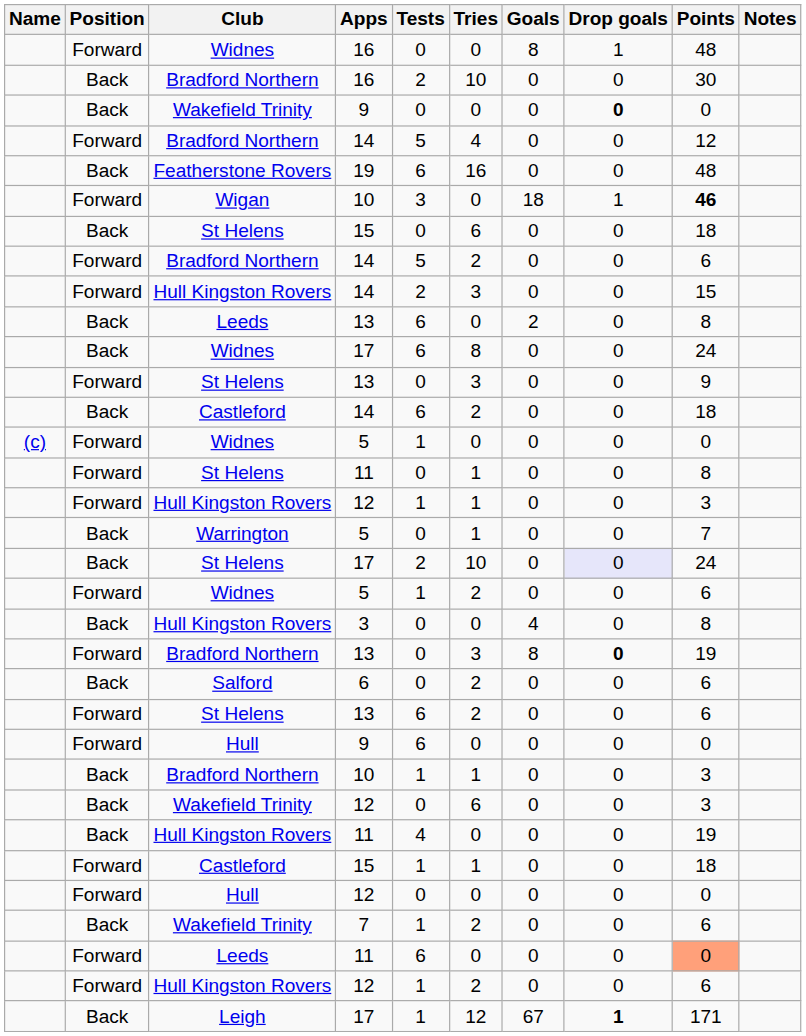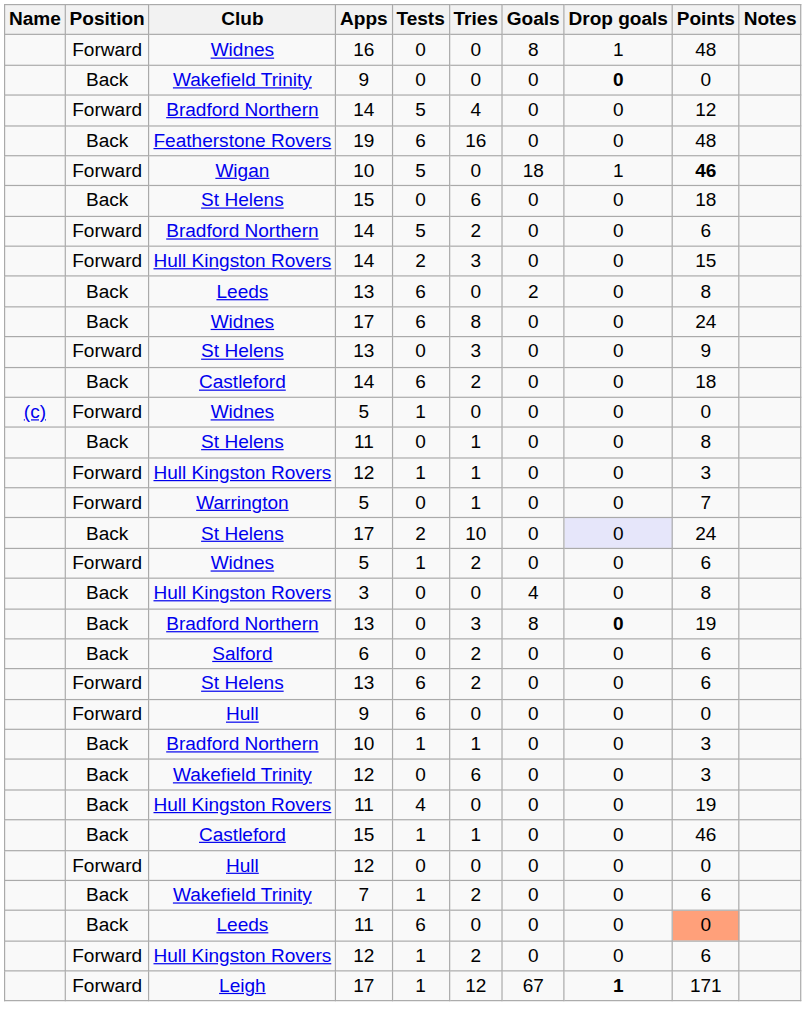 <table class="wikitable sortable" style="text-align: center;">
 <tr>
 <th scope="col">Name</th>
 <th scope="col">Position</th>
 <th scope="col">Club</th>
 <th scope="col">Apps</th>
 <th scope="col">Tests</th>
 <th scope="col">Tries</th>
 <th scope="col">Goals</th>
 <th scope="col">Drop goals</th>
 <th scope="col">Points</th>
 <th scope="col">Notes</th>
 </tr>
 <tr>
 <td></td>
 <td>Forward</td>
 <td> <a href='#'>Widnes</a></td>
 <td>16</td>
 <td>0</td>
 <td>0</td>
 <td>8</td>
 <td>1</td>
 <td>48</td>
-<td></td>
-</tr>
-<tr>
-<td></td>
-<td>Back</td>
-<td> <a href='#'>Bradford Northern</a></td>
-<td>16</td>
-<td>2</td>
-<td>10</td>
-<td>0</td>
-<td>0</td>
-<td>30</td>
 <td></td>
 </tr>
 <tr>
 <td></td>
 <td>Back</td>
 <td> <a href='#'>Wakefield Trinity</a></td>
 <td>9</td>
 <td>0</td>
 <td>0</td>
 <td>0</td>
 <td><strong>0</strong></td>
 <td>0</td>
 <td></td>
 </tr>
 <tr>
 <td></td>
 <td>Forward</td>
 <td> <a href='#'>Bradford Northern</a></td>
 <td>14</td>
 <td>5</td>
 <td>4</td>
 <td>0</td>
 <td>0</td>
 <td>12</td>
 <td></td>
 </tr>
 <tr>
 <td></td>
 <td>Back</td>
 <td> <a href='#'>Featherstone Rovers</a></td>
 <td>19</td>
 <td>6</td>
 <td>16</td>
 <td>0</td>
 <td>0</td>
 <td>48</td>
 <td></td>
 </tr>
 <tr>
 <td></td>
 <td>Forward</td>
 <td> <a href='#'>Wigan</a></td>
 <td>10</td>
-<td>3</td>
+<td>5</td>
 <td>0</td>
 <td>18</td>
 <td>1</td>
 <td><strong>46</strong></td>
 <td></td>
 </tr>
 <tr>
 <td></td>
 <td>Back</td>
 <td> <a href='#'>St Helens</a></td>
 <td>15</td>
 <td>0</td>
 <td>6</td>
 <td>0</td>
 <td>0</td>
 <td>18</td>
 <td></td>
 </tr>
 <tr>
 <td></td>
 <td>Forward</td>
 <td> <a href='#'>Bradford Northern</a></td>
 <td>14</td>
 <td>5</td>
 <td>2</td>
 <td>0</td>
 <td>0</td>
 <td>6</td>
 <td></td>
 </tr>
 <tr>
 <td></td>
 <td>Forward</td>
 <td> <a href='#'>Hull Kingston Rovers</a></td>
 <td>14</td>
 <td>2</td>
 <td>3</td>
 <td>0</td>
 <td>0</td>
 <td>15</td>
 <td></td>
 </tr>
 <tr>
 <td></td>
 <td>Back</td>
 <td> <a href='#'>Leeds</a></td>
 <td>13</td>
 <td>6</td>
 <td>0</td>
 <td>2</td>
 <td>0</td>
 <td>8</td>
 <td></td>
 </tr>
 <tr>
 <td></td>
 <td>Back</td>
 <td> <a href='#'>Widnes</a></td>
 <td>17</td>
 <td>6</td>
 <td>8</td>
 <td>0</td>
 <td>0</td>
 <td>24</td>
 <td></td>
 </tr>
 <tr>
 <td></td>
 <td>Forward</td>
 <td> <a href='#'>St Helens</a></td>
 <td>13</td>
 <td>0</td>
 <td>3</td>
 <td>0</td>
 <td>0</td>
 <td>9</td>
 <td></td>
 </tr>
 <tr>
 <td></td>
 <td>Back</td>
 <td> <a href='#'>Castleford</a></td>
 <td>14</td>
 <td>6</td>
 <td>2</td>
 <td>0</td>
 <td>0</td>
 <td>18</td>
 <td></td>
 </tr>
 <tr>
 <td> <a href='#'>(c)</a></td>
 <td>Forward</td>
 <td> <a href='#'>Widnes</a></td>
 <td>5</td>
 <td>1</td>
 <td>0</td>
 <td>0</td>
 <td>0</td>
 <td>0</td>
 <td></td>
 </tr>
 <tr>
 <td></td>
-<td>Forward</td>
+<td>Back</td>
 <td> <a href='#'>St Helens</a></td>
 <td>11</td>
 <td>0</td>
 <td>1</td>
 <td>0</td>
 <td>0</td>
 <td>8</td>
 <td></td>
 </tr>
 <tr>
 <td></td>
 <td>Forward</td>
 <td> <a href='#'>Hull Kingston Rovers</a></td>
 <td>12</td>
 <td>1</td>
 <td>1</td>
 <td>0</td>
 <td>0</td>
 <td>3</td>
 <td></td>
 </tr>
 <tr>
 <td></td>
-<td>Back</td>
+<td>Forward</td>
 <td> <a href='#'>Warrington</a></td>
 <td>5</td>
 <td>0</td>
 <td>1</td>
 <td>0</td>
 <td>0</td>
 <td>7</td>
 <td></td>
 </tr>
 <tr>
 <td></td>
 <td>Back</td>
 <td> <a href='#'>St Helens</a></td>
 <td>17</td>
 <td>2</td>
 <td>10</td>
 <td>0</td>
 <td style="background: lavender;">0</td>
 <td>24</td>
 <td></td>
 </tr>
 <tr>
 <td></td>
 <td>Forward</td>
 <td> <a href='#'>Widnes</a></td>
 <td>5</td>
 <td>1</td>
 <td>2</td>
 <td>0</td>
 <td>0</td>
 <td>6</td>
 <td></td>
 </tr>
 <tr>
 <td></td>
 <td>Back</td>
 <td> <a href='#'>Hull Kingston Rovers</a></td>
 <td>3</td>
 <td>0</td>
 <td>0</td>
 <td>4</td>
 <td>0</td>
 <td>8</td>
 <td></td>
 </tr>
 <tr>
 <td></td>
-<td>Forward</td>
+<td>Back</td>
 <td> <a href='#'>Bradford Northern</a></td>
 <td>13</td>
 <td>0</td>
 <td>3</td>
 <td>8</td>
 <td><strong>0</strong></td>
 <td>19</td>
 <td></td>
 </tr>
 <tr>
 <td></td>
 <td>Back</td>
 <td> <a href='#'>Salford</a></td>
 <td>6</td>
 <td>0</td>
 <td>2</td>
 <td>0</td>
 <td>0</td>
 <td>6</td>
 <td></td>
 </tr>
 <tr>
 <td></td>
 <td>Forward</td>
 <td> <a href='#'>St Helens</a></td>
 <td>13</td>
 <td>6</td>
 <td>2</td>
 <td>0</td>
 <td>0</td>
 <td>6</td>
 <td></td>
 </tr>
 <tr>
 <td></td>
 <td>Forward</td>
 <td> <a href='#'>Hull</a></td>
 <td>9</td>
 <td>6</td>
 <td>0</td>
 <td>0</td>
 <td>0</td>
 <td>0</td>
 <td></td>
 </tr>
 <tr>
 <td></td>
 <td>Back</td>
 <td> <a href='#'>Bradford Northern</a></td>
 <td>10</td>
 <td>1</td>
 <td>1</td>
 <td>0</td>
 <td>0</td>
 <td>3</td>
 <td></td>
 </tr>
 <tr>
 <td></td>
 <td>Back</td>
 <td> <a href='#'>Wakefield Trinity</a></td>
 <td>12</td>
 <td>0</td>
 <td>6</td>
 <td>0</td>
 <td>0</td>
 <td>3</td>
 <td></td>
 </tr>
 <tr>
 <td></td>
 <td>Back</td>
 <td> <a href='#'>Hull Kingston Rovers</a></td>
 <td>11</td>
 <td>4</td>
 <td>0</td>
 <td>0</td>
 <td>0</td>
 <td>19</td>
 <td></td>
 </tr>
 <tr>
 <td></td>
-<td>Forward</td>
+<td>Back</td>
 <td> <a href='#'>Castleford</a></td>
 <td>15</td>
 <td>1</td>
 <td>1</td>
 <td>0</td>
 <td>0</td>
-<td>18</td>
+<td>46</td>
 <td></td>
 </tr>
 <tr>
 <td></td>
 <td>Forward</td>
 <td> <a href='#'>Hull</a></td>
 <td>12</td>
 <td>0</td>
 <td>0</td>
 <td>0</td>
 <td>0</td>
 <td>0</td>
 <td></td>
 </tr>
 <tr>
 <td></td>
 <td>Back</td>
 <td> <a href='#'>Wakefield Trinity</a></td>
 <td>7</td>
 <td>1</td>
 <td>2</td>
 <td>0</td>
 <td>0</td>
 <td>6</td>
 <td></td>
 </tr>
 <tr>
 <td></td>
-<td>Forward</td>
+<td>Back</td>
 <td> <a href='#'>Leeds</a></td>
 <td>11</td>
 <td>6</td>
 <td>0</td>
 <td>0</td>
 <td>0</td>
 <td style="background: lightsalmon;">0</td>
 <td></td>
 </tr>
 <tr>
 <td></td>
 <td>Forward</td>
 <td> <a href='#'>Hull Kingston Rovers</a></td>
 <td>12</td>
 <td>1</td>
 <td>2</td>
 <td>0</td>
 <td>0</td>
 <td>6</td>
 <td></td>
 </tr>
 <tr>
 <td></td>
-<td>Back</td>
+<td>Forward</td>
 <td> <a href='#'>Leigh</a></td>
 <td>17</td>
 <td>1</td>
 <td>12</td>
 <td>67</td>
 <td><strong>1</strong></td>
 <td>171</td>
 <td></td>
 </tr>
 </table>
